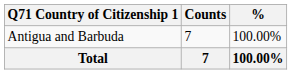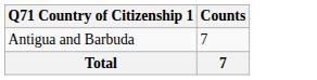 <table class="wikitable sortable">
 <tr>
 <th>Q71 Country of Citizenship 1</th>
 <th>Counts</th>
-<th>%</th>
 </tr>
 <tr>
 <td>Antigua and Barbuda</td>
 <td>7</td>
-<td>100.00%</td>
 </tr>
 <tr>
 <th>Total</th>
 <th>7</th>
-<th>100.00%</th>
 </tr>
 </table>
